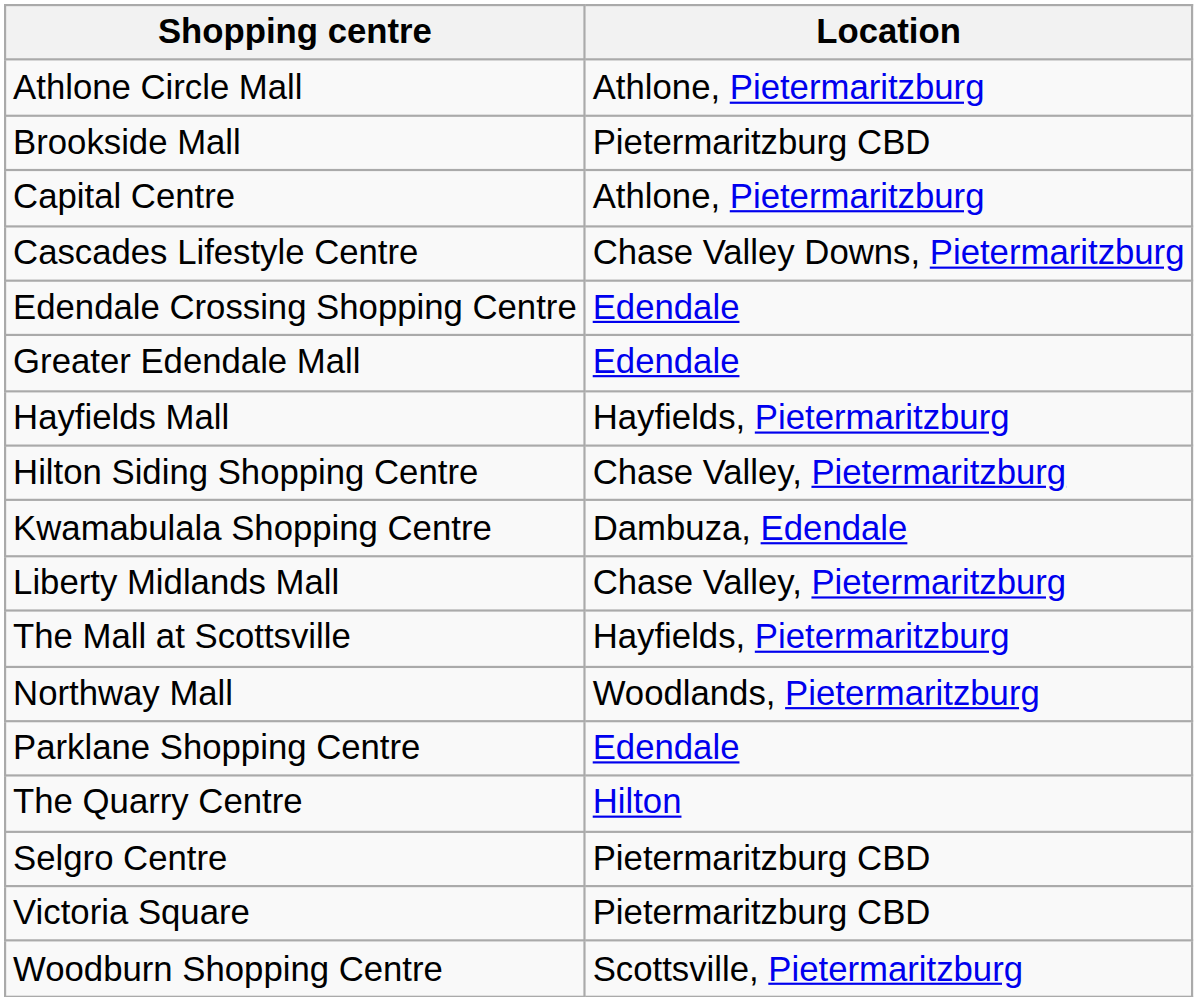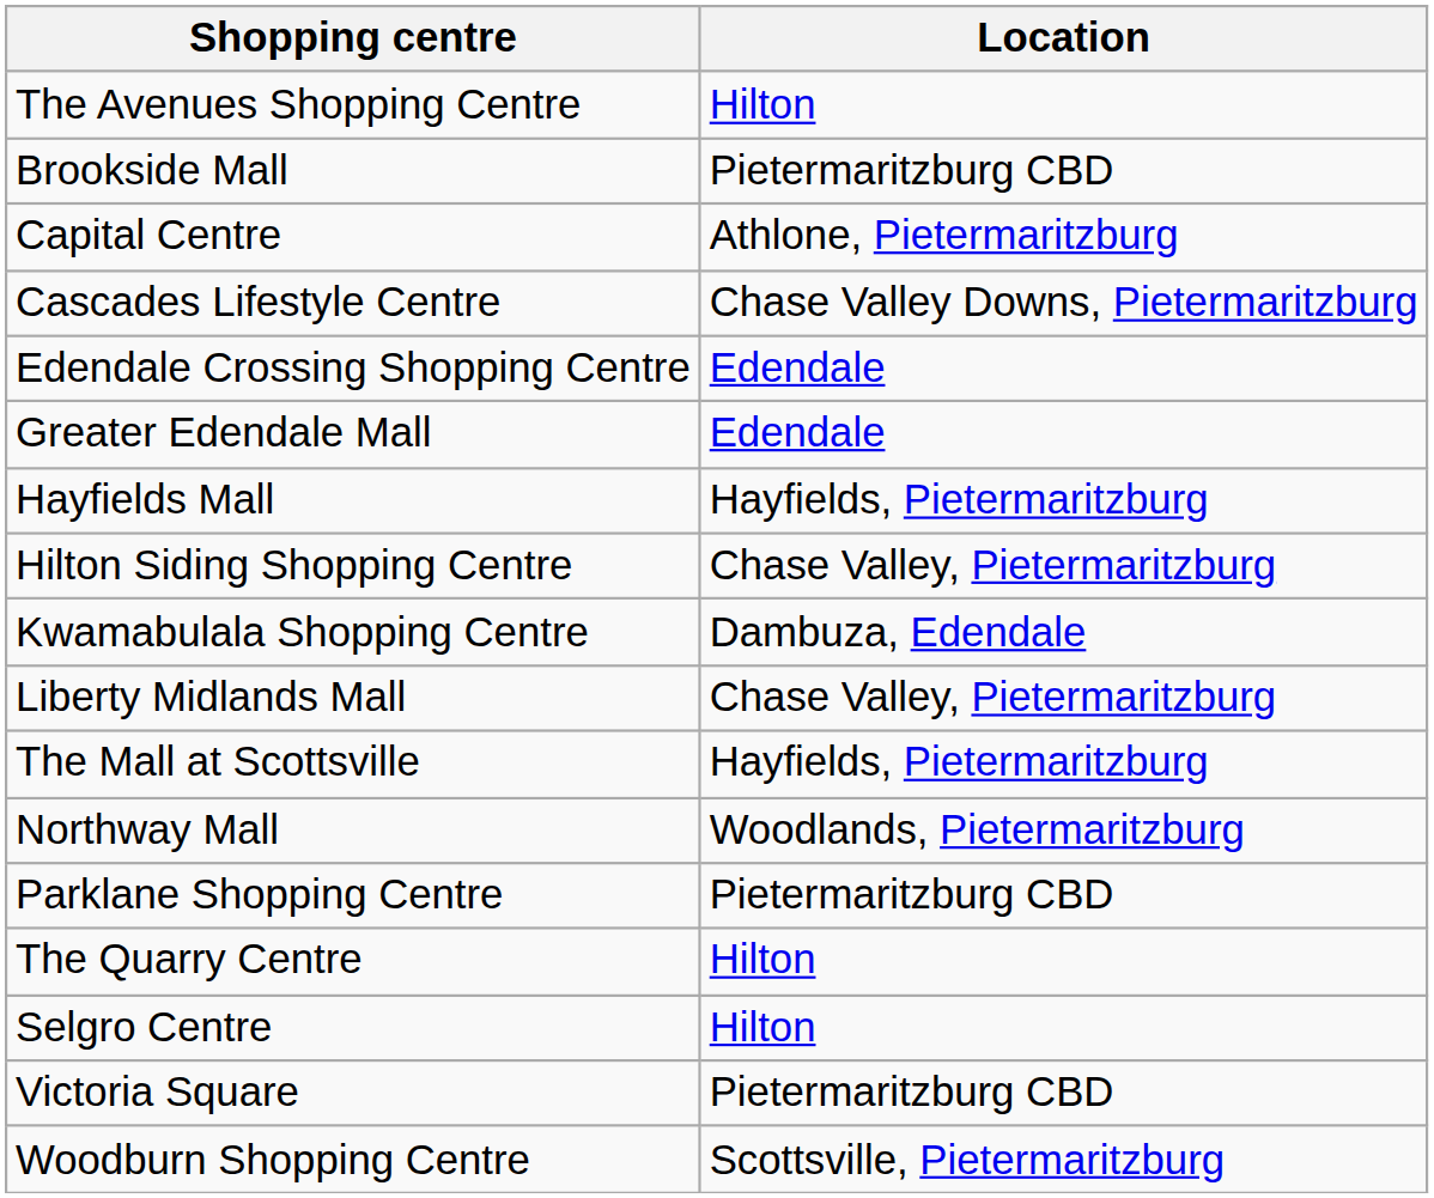 <table class="wikitable sortable">
 <tr>
 <th>Shopping centre</th>
 <th>Location</th>
 </tr>
 <tr>
-<td>Athlone Circle Mall</td>
-<td>Athlone, <a href='#'>Pietermaritzburg</a></td>
+<td>The Avenues Shopping Centre</td>
+<td><a href='#'>Hilton</a></td>
 </tr>
 <tr>
 <td>Brookside Mall</td>
 <td>Pietermaritzburg CBD</td>
 </tr>
 <tr>
 <td>Capital Centre</td>
 <td>Athlone, <a href='#'>Pietermaritzburg</a></td>
 </tr>
 <tr>
 <td>Cascades Lifestyle Centre</td>
 <td>Chase Valley Downs, <a href='#'>Pietermaritzburg</a></td>
 </tr>
 <tr>
 <td>Edendale Crossing Shopping Centre</td>
 <td><a href='#'>Edendale</a></td>
 </tr>
 <tr>
 <td>Greater Edendale Mall</td>
 <td><a href='#'>Edendale</a></td>
 </tr>
 <tr>
 <td>Hayfields Mall</td>
 <td>Hayfields, <a href='#'>Pietermaritzburg</a></td>
 </tr>
 <tr>
 <td>Hilton Siding Shopping Centre</td>
 <td>Chase Valley, <a href='#'>Pietermaritzburg</a></td>
 </tr>
 <tr>
 <td>Kwamabulala Shopping Centre</td>
 <td>Dambuza, <a href='#'>Edendale</a></td>
 </tr>
 <tr>
 <td>Liberty Midlands Mall</td>
 <td>Chase Valley, <a href='#'>Pietermaritzburg</a></td>
 </tr>
 <tr>
 <td>The Mall at Scottsville</td>
 <td>Hayfields, <a href='#'>Pietermaritzburg</a></td>
 </tr>
 <tr>
 <td>Northway Mall</td>
 <td>Woodlands, <a href='#'>Pietermaritzburg</a></td>
 </tr>
 <tr>
 <td>Parklane Shopping Centre</td>
-<td><a href='#'>Edendale</a></td>
+<td>Pietermaritzburg CBD</td>
 </tr>
 <tr>
 <td>The Quarry Centre</td>
 <td><a href='#'>Hilton</a></td>
 </tr>
 <tr>
 <td>Selgro Centre</td>
-<td>Pietermaritzburg CBD</td>
+<td><a href='#'>Hilton</a></td>
 </tr>
 <tr>
 <td>Victoria Square</td>
 <td>Pietermaritzburg CBD</td>
 </tr>
 <tr>
 <td>Woodburn Shopping Centre</td>
 <td>Scottsville, <a href='#'>Pietermaritzburg</a></td>
 </tr>
 </table>
